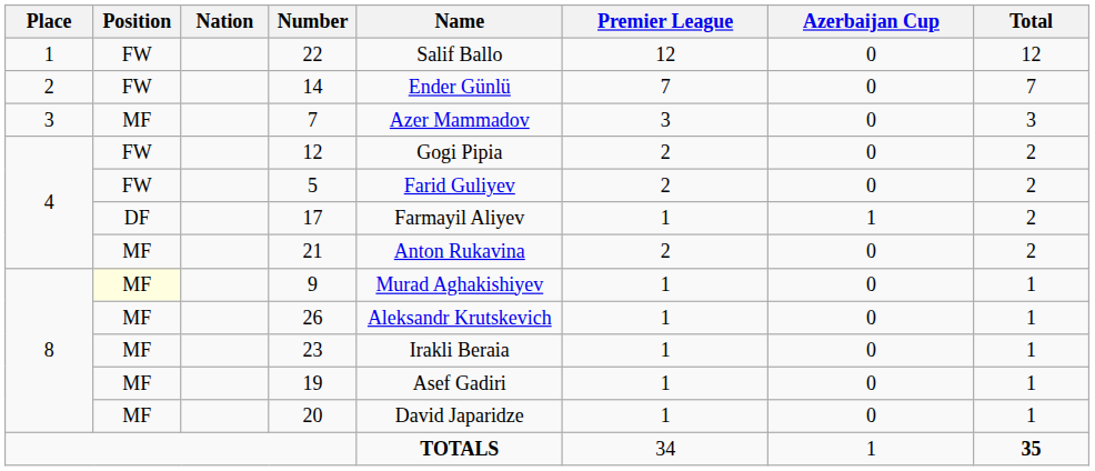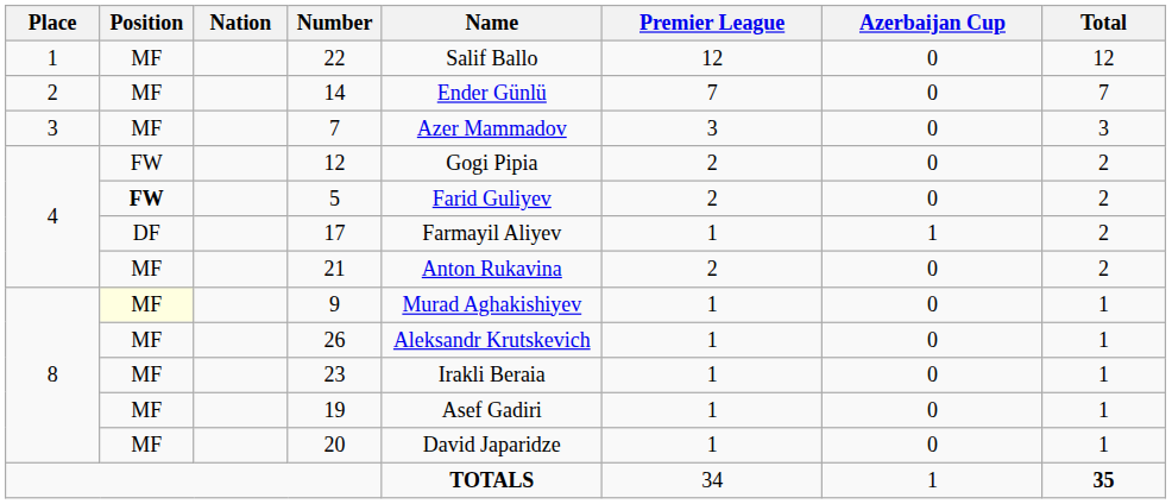 <table class="wikitable" style="font-size: 95%; text-align: center;">
 <tr>
 <th width=60>Place</th>
 <th width=60>Position</th>
 <th width=60>Nation</th>
 <th width=60>Number</th>
 <th width=150>Name</th>
 <th width=150><a href='#'>Premier League</a></th>
 <th width=150><a href='#'>Azerbaijan Cup</a></th>
 <th width=80>Total</th>
 </tr>
 <tr>
 <td>1</td>
-<td>FW</td>
+<td>MF</td>
 <td></td>
 <td>22</td>
 <td>Salif Ballo</td>
 <td>12</td>
 <td>0</td>
 <td>12</td>
 </tr>
 <tr>
 <td>2</td>
-<td>FW</td>
+<td>MF</td>
 <td></td>
 <td>14</td>
 <td><a href='#'>Ender Günlü</a></td>
 <td>7</td>
 <td>0</td>
 <td>7</td>
 </tr>
 <tr>
 <td>3</td>
 <td>MF</td>
 <td></td>
 <td>7</td>
 <td><a href='#'>Azer Mammadov</a></td>
 <td>3</td>
 <td>0</td>
 <td>3</td>
 </tr>
 <tr>
 <td rowspan="4">4</td>
 <td>FW</td>
 <td></td>
 <td>12</td>
 <td>Gogi Pipia</td>
 <td>2</td>
 <td>0</td>
 <td>2</td>
 </tr>
 <tr>
-<td>FW</td>
+<td><strong>FW</strong></td>
 <td></td>
 <td>5</td>
 <td><a href='#'>Farid Guliyev</a></td>
 <td>2</td>
 <td>0</td>
 <td>2</td>
 </tr>
 <tr>
 <td>DF</td>
 <td></td>
 <td>17</td>
 <td>Farmayil Aliyev</td>
 <td>1</td>
 <td>1</td>
 <td>2</td>
 </tr>
 <tr>
 <td>MF</td>
 <td></td>
 <td>21</td>
 <td><a href='#'>Anton Rukavina</a></td>
 <td>2</td>
 <td>0</td>
 <td>2</td>
 </tr>
 <tr>
 <td rowspan="5">8</td>
 <td style="background: lightyellow;">MF</td>
 <td></td>
 <td>9</td>
 <td><a href='#'>Murad Aghakishiyev</a></td>
 <td>1</td>
 <td>0</td>
 <td>1</td>
 </tr>
 <tr>
 <td>MF</td>
 <td></td>
 <td>26</td>
 <td><a href='#'>Aleksandr Krutskevich</a></td>
 <td>1</td>
 <td>0</td>
 <td>1</td>
 </tr>
 <tr>
 <td>MF</td>
 <td></td>
 <td>23</td>
 <td>Irakli Beraia</td>
 <td>1</td>
 <td>0</td>
 <td>1</td>
 </tr>
 <tr>
 <td>MF</td>
 <td></td>
 <td>19</td>
 <td>Asef Gadiri</td>
 <td>1</td>
 <td>0</td>
 <td>1</td>
 </tr>
 <tr>
 <td>MF</td>
 <td></td>
 <td>20</td>
 <td>David Japaridze</td>
 <td>1</td>
 <td>0</td>
 <td>1</td>
 </tr>
 <tr>
 <td colspan="4"></td>
 <td><strong>TOTALS</strong></td>
 <td>34</td>
 <td>1</td>
 <td><strong>35</strong></td>
 </tr>
 </table>
